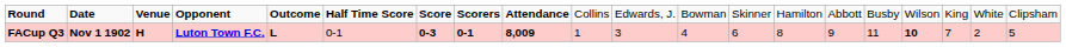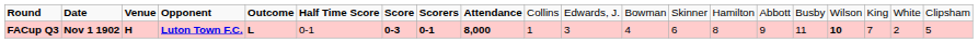 <table class="wikitable">
 <tr>
 <td><strong>Round</strong></td>
 <td><strong>Date</strong></td>
 <td><strong>Venue</strong></td>
 <td><strong>Opponent</strong></td>
 <td><strong>Outcome</strong></td>
 <td><strong>Half Time Score</strong></td>
 <td><strong>Score</strong></td>
 <td><strong>Scorers</strong></td>
 <td><strong>Attendance</strong></td>
 <td>Collins</td>
 <td>Edwards, J.</td>
 <td>Bowman</td>
 <td>Skinner</td>
 <td>Hamilton</td>
 <td>Abbott</td>
 <td>Busby</td>
 <td>Wilson</td>
 <td>King</td>
 <td>White</td>
 <td>Clipsham</td>
 </tr>
 <tr bgcolor="#FFCCCC">
 <td><strong>FACup Q3</strong></td>
 <td><strong>Nov 1 1902</strong></td>
 <td><strong>H</strong></td>
 <td><a href='#'><strong>Luton Town F.C.</strong></a></td>
 <td><strong>L</strong></td>
 <td>0-1</td>
 <td><strong>0-3</strong></td>
 <td><strong>0-1</strong></td>
-<td><strong>8,009</strong></td>
+<td><strong>8,000</strong></td>
 <td>1</td>
 <td>3</td>
 <td>4</td>
 <td>6</td>
 <td>8</td>
 <td>9</td>
 <td>11</td>
 <td><strong>10</strong></td>
 <td>7</td>
 <td>2</td>
 <td>5</td>
 </tr>
 </table>
